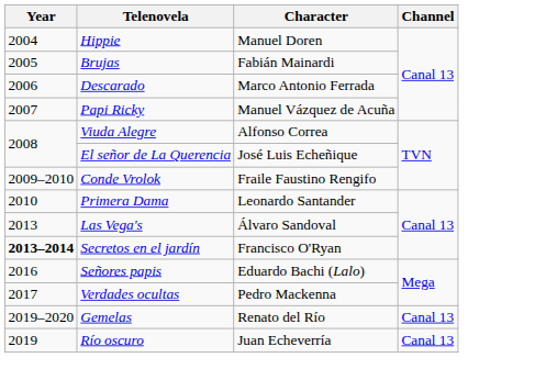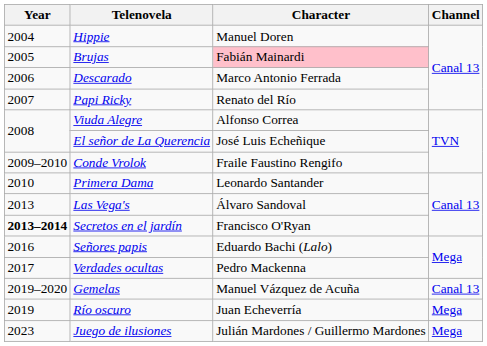 <table class="wikitable">
 <tr>
 <th>Year</th>
 <th>Telenovela</th>
 <th>Character</th>
 <th>Channel</th>
 </tr>
 <tr>
 <td>2004</td>
 <td><em><a href='#'>Hippie</a></em></td>
 <td>Manuel Doren</td>
 <td rowspan="4"><a href='#'>Canal 13</a></td>
 </tr>
 <tr>
 <td>2005</td>
 <td><em><a href='#'>Brujas</a></em></td>
-<td>Fabián Mainardi</td>
+<td style="background: pink;">Fabián Mainardi</td>
 </tr>
 <tr>
 <td>2006</td>
 <td><em><a href='#'>Descarado</a></em></td>
 <td>Marco Antonio Ferrada</td>
 </tr>
 <tr>
 <td>2007</td>
 <td><em><a href='#'>Papi Ricky</a></em></td>
-<td>Manuel Vázquez de Acuña</td>
+<td>Renato del Río</td>
 </tr>
 <tr>
 <td rowspan="2">2008</td>
 <td><em><a href='#'>Viuda Alegre</a></em></td>
 <td>Alfonso Correa</td>
 <td rowspan="3"><a href='#'>TVN</a></td>
 </tr>
 <tr>
 <td><em><a href='#'>El señor de La Querencia</a></em></td>
 <td>José Luis Echeñique</td>
 </tr>
 <tr>
 <td>2009–2010</td>
 <td><em><a href='#'>Conde Vrolok</a></em></td>
 <td>Fraile Faustino Rengifo</td>
 </tr>
 <tr>
 <td>2010</td>
 <td><em><a href='#'>Primera Dama</a></em></td>
 <td>Leonardo Santander</td>
 <td rowspan="3"><a href='#'>Canal 13</a></td>
 </tr>
 <tr>
 <td>2013</td>
 <td><em><a href='#'>Las Vega's</a></em></td>
 <td>Álvaro Sandoval</td>
 </tr>
 <tr>
 <td><strong>2013–2014</strong></td>
 <td><em><a href='#'>Secretos en el jardín</a></em></td>
 <td>Francisco O'Ryan</td>
 </tr>
 <tr>
 <td>2016</td>
 <td><em><a href='#'>Señores papis</a></em></td>
 <td>Eduardo Bachi (<em>Lalo</em>)</td>
 <td rowspan="2"><a href='#'>Mega</a></td>
 </tr>
 <tr>
 <td>2017</td>
 <td><em><a href='#'>Verdades ocultas</a></em></td>
 <td>Pedro Mackenna</td>
 </tr>
 <tr>
 <td>2019–2020</td>
 <td><em><a href='#'>Gemelas</a></em></td>
-<td>Renato del Río</td>
+<td>Manuel Vázquez de Acuña</td>
 <td><a href='#'>Canal 13</a></td>
 </tr>
 <tr>
 <td>2019</td>
 <td><em><a href='#'>Río oscuro</a></em></td>
 <td>Juan Echeverría</td>
-<td><a href='#'>Canal 13</a></td>
+<td><a href='#'>Mega</a></td>
+</tr>
+<tr>
+<td>2023</td>
+<td><em><a href='#'>Juego de ilusiones</a></em></td>
+<td>Julián Mardones / Guillermo Mardones</td>
+<td><a href='#'>Mega</a></td>
 </tr>
 </table>
